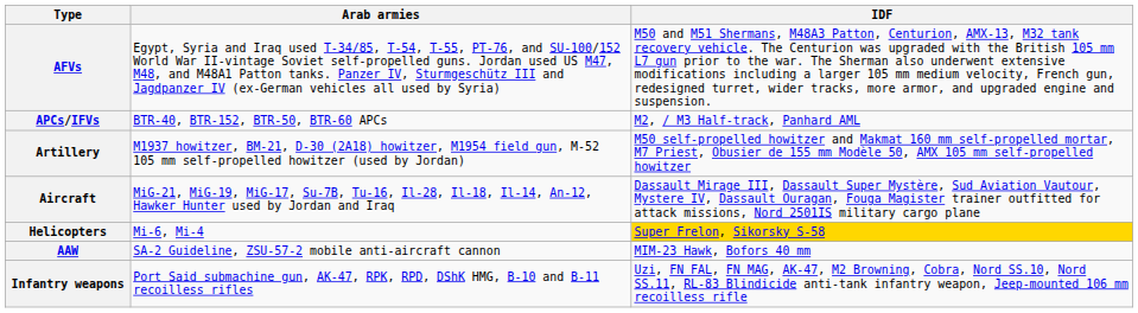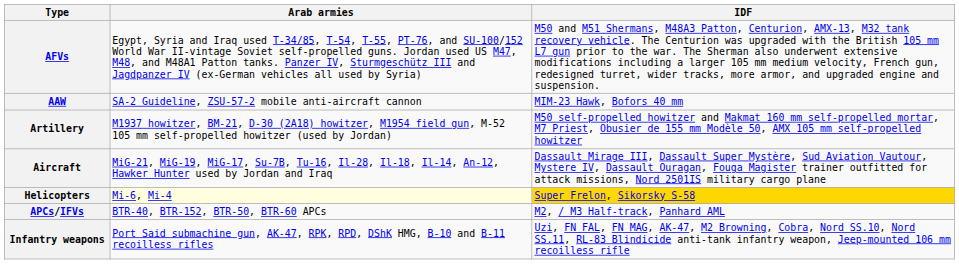 <table class="wikitable">
 <tr>
 <th width=10%>Type</th>
 <th width=40%>Arab armies</th>
 <th width=40%>IDF</th>
 </tr>
 <tr>
 <th><a href='#'>AFVs</a></th>
 <td>Egypt, Syria and Iraq used <a href='#'>T-34/85</a>, <a href='#'>T-54</a>, <a href='#'>T-55</a>, <a href='#'>PT-76</a>, and <a href='#'>SU-100</a>/<a href='#'>152</a> World War II-vintage Soviet self-propelled guns. Jordan used US <a href='#'>M47</a>, <a href='#'>M48</a>, and M48A1 Patton tanks. <a href='#'>Panzer IV</a>, <a href='#'>Sturmgeschütz III</a> and <a href='#'>Jagdpanzer IV</a> (ex-German vehicles all used by Syria)</td>
 <td><a href='#'>M50</a> and <a href='#'>M51 Shermans</a>, <a href='#'>M48A3 Patton</a>, <a href='#'>Centurion</a>, <a href='#'>AMX-13</a>, <a href='#'>M32 tank recovery vehicle</a>. The Centurion was upgraded with the British <a href='#'>105 mm L7 gun</a> prior to the war. The Sherman also underwent extensive modifications including a larger 105 mm medium velocity, French gun, redesigned turret, wider tracks, more armor, and upgraded engine and suspension.</td>
 </tr>
 <tr>
-<th><a href='#'>APCs</a>/<a href='#'>IFVs</a></th>
-<td><a href='#'>BTR-40</a>, <a href='#'>BTR-152</a>, <a href='#'>BTR-50</a>, <a href='#'>BTR-60</a> APCs</td>
-<td><a href='#'>M2</a>, <a href='#'>/ M3 Half-track</a>, <a href='#'>Panhard AML</a></td>
+<th><a href='#'>AAW</a></th>
+<td><a href='#'>SA-2 Guideline</a>, <a href='#'>ZSU-57-2</a> mobile anti-aircraft cannon</td>
+<td><a href='#'>MIM-23 Hawk</a>, <a href='#'>Bofors 40 mm</a></td>
 </tr>
 <tr>
 <th>Artillery</th>
 <td><a href='#'>M1937 howitzer</a>, <a href='#'>BM-21</a>, <a href='#'>D-30 (2A18) howitzer</a>, <a href='#'>M1954 field gun</a>, M-52 105 mm self-propelled howitzer (used by Jordan)</td>
 <td><a href='#'>M50 self-propelled howitzer</a> and <a href='#'>Makmat 160 mm self-propelled mortar</a>, <a href='#'>M7 Priest</a>, <a href='#'>Obusier de 155&nbsp;mm Modèle 50</a>, <a href='#'>AMX 105 mm self-propelled howitzer</a></td>
 </tr>
 <tr>
 <th>Aircraft</th>
 <td><a href='#'>MiG-21</a>, <a href='#'>MiG-19</a>, <a href='#'>MiG-17</a>, <a href='#'>Su-7B</a>, <a href='#'>Tu-16</a>, <a href='#'>Il-28</a>, <a href='#'>Il-18</a>, <a href='#'>Il-14</a>, <a href='#'>An-12</a>, <a href='#'>Hawker Hunter</a> used by Jordan and Iraq</td>
 <td><a href='#'>Dassault Mirage III</a>, <a href='#'>Dassault Super Mystère</a>, <a href='#'>Sud Aviation Vautour</a>, <a href='#'>Mystere IV</a>, <a href='#'>Dassault Ouragan</a>, <a href='#'>Fouga Magister</a> trainer outfitted for attack missions, <a href='#'>Nord 2501IS</a> military cargo plane</td>
 </tr>
 <tr>
 <th>Helicopters</th>
-<td><a href='#'>Mi-6</a>, <a href='#'>Mi-4</a></td>
+<td style="background: lightyellow;"><a href='#'>Mi-6</a>, <a href='#'>Mi-4</a></td>
 <td style="background: gold;"><a href='#'>Super Frelon</a>, <a href='#'>Sikorsky S-58</a></td>
 </tr>
 <tr>
-<th><a href='#'>AAW</a></th>
-<td><a href='#'>SA-2 Guideline</a>, <a href='#'>ZSU-57-2</a> mobile anti-aircraft cannon</td>
-<td><a href='#'>MIM-23 Hawk</a>, <a href='#'>Bofors 40 mm</a></td>
+<th><a href='#'>APCs</a>/<a href='#'>IFVs</a></th>
+<td><a href='#'>BTR-40</a>, <a href='#'>BTR-152</a>, <a href='#'>BTR-50</a>, <a href='#'>BTR-60</a> APCs</td>
+<td><a href='#'>M2</a>, <a href='#'>/ M3 Half-track</a>, <a href='#'>Panhard AML</a></td>
 </tr>
 <tr>
 <th>Infantry weapons</th>
 <td><a href='#'>Port Said submachine gun</a>, <a href='#'>AK-47</a>, <a href='#'>RPK</a>, <a href='#'>RPD</a>, <a href='#'>DShK</a> HMG, <a href='#'>B-10</a> and <a href='#'>B-11 recoilless rifles</a></td>
 <td><a href='#'>Uzi</a>, <a href='#'>FN FAL</a>, <a href='#'>FN MAG</a>, <a href='#'>AK-47</a>, <a href='#'>M2 Browning</a>, <a href='#'>Cobra</a>, <a href='#'>Nord SS.10</a>, <a href='#'>Nord SS.11</a>, <a href='#'>RL-83 Blindicide</a> anti-tank infantry weapon, <a href='#'>Jeep-mounted 106 mm recoilless rifle</a></td>
 </tr>
 </table>
